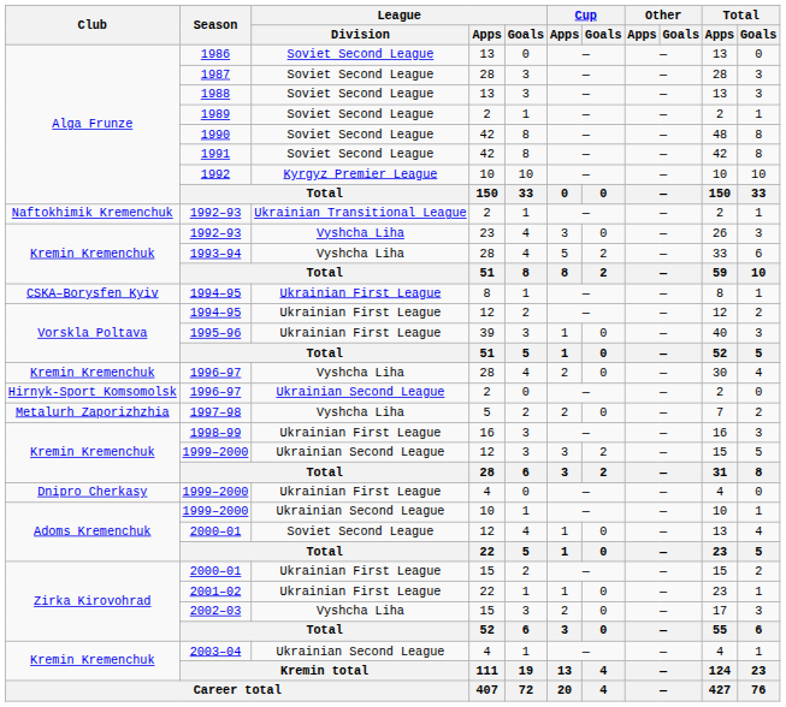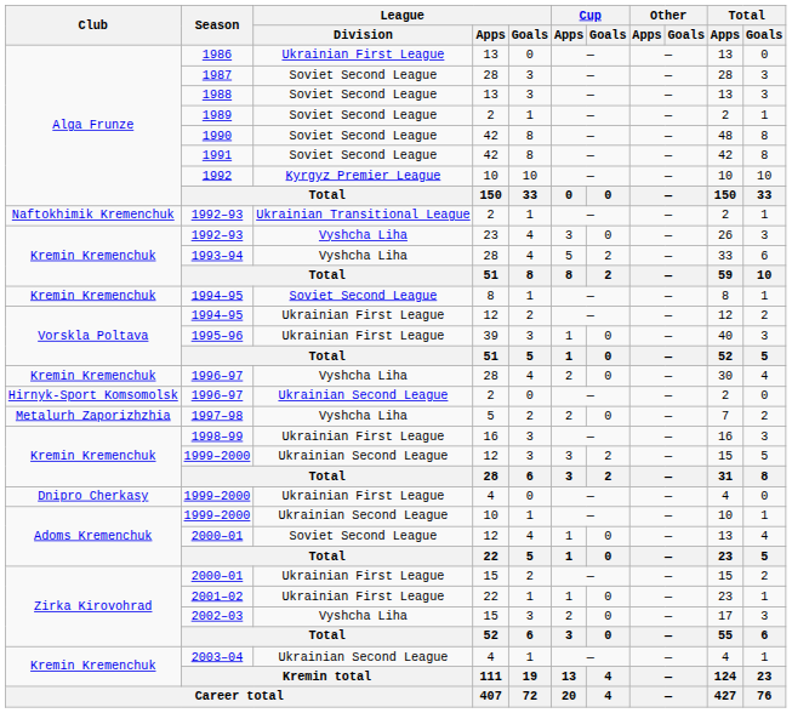 <table class=wikitable style="text-align:center">
 <tr>
 <th rowspan=2>Club</th>
 <th rowspan=2>Season</th>
 <th colspan=3>League</th>
 <th colspan=2><a href='#'>Cup</a></th>
 <th colspan="2">Other</th>
 <th colspan=2>Total</th>
 </tr>
 <tr>
 <th>Division</th>
 <th>Apps</th>
 <th>Goals</th>
 <th>Apps</th>
 <th>Goals</th>
 <th>Apps</th>
 <th>Goals</th>
 <th>Apps</th>
 <th>Goals</th>
 </tr>
 <tr>
 <td rowspan=8><a href='#'>Alga Frunze</a></td>
 <td><a href='#'>1986</a></td>
-<td><a href='#'>Soviet Second League</a></td>
+<td><a href='#'>Ukrainian First League</a></td>
 <td>13</td>
 <td>0</td>
 <td colspan=2>—</td>
 <td colspan=2>—</td>
 <td>13</td>
 <td>0</td>
 </tr>
 <tr>
 <td><a href='#'>1987</a></td>
 <td>Soviet Second League</td>
 <td>28</td>
 <td>3</td>
 <td colspan=2>—</td>
 <td colspan=2>—</td>
 <td>28</td>
 <td>3</td>
 </tr>
 <tr>
 <td><a href='#'>1988</a></td>
 <td>Soviet Second League</td>
 <td>13</td>
 <td>3</td>
 <td colspan=2>—</td>
 <td colspan=2>—</td>
 <td>13</td>
 <td>3</td>
 </tr>
 <tr>
 <td><a href='#'>1989</a></td>
 <td>Soviet Second League</td>
 <td>2</td>
 <td>1</td>
 <td colspan=2>—</td>
 <td colspan=2>—</td>
 <td>2</td>
 <td>1</td>
 </tr>
 <tr>
 <td><a href='#'>1990</a></td>
 <td>Soviet Second League</td>
 <td>42</td>
 <td>8</td>
 <td colspan=2>—</td>
 <td colspan=2>—</td>
 <td>48</td>
 <td>8</td>
 </tr>
 <tr>
 <td><a href='#'>1991</a></td>
 <td>Soviet Second League</td>
 <td>42</td>
 <td>8</td>
 <td colspan=2>—</td>
 <td colspan=2>—</td>
 <td>42</td>
 <td>8</td>
 </tr>
 <tr>
 <td><a href='#'>1992</a></td>
 <td><a href='#'>Kyrgyz Premier League</a></td>
 <td>10</td>
 <td>10</td>
 <td colspan=2>—</td>
 <td colspan=2>—</td>
 <td>10</td>
 <td>10</td>
 </tr>
 <tr>
 <th colspan=2>Total</th>
 <th>150</th>
 <th>33</th>
 <th>0</th>
 <th>0</th>
 <th colspan=2>—</th>
 <th>150</th>
 <th>33</th>
 </tr>
 <tr>
 <td><a href='#'>Naftokhimik Kremenchuk</a></td>
 <td><a href='#'>1992–93</a></td>
 <td><a href='#'>Ukrainian Transitional League</a></td>
 <td>2</td>
 <td>1</td>
 <td colspan=2>—</td>
 <td colspan=2>—</td>
 <td>2</td>
 <td>1</td>
 </tr>
 <tr>
 <td rowspan=3><a href='#'>Kremin Kremenchuk</a></td>
 <td><a href='#'>1992–93</a></td>
 <td><a href='#'>Vyshcha Liha</a></td>
 <td>23</td>
 <td>4</td>
 <td>3</td>
 <td>0</td>
 <td colspan=2>—</td>
 <td>26</td>
 <td>3</td>
 </tr>
 <tr>
 <td><a href='#'>1993–94</a></td>
 <td>Vyshcha Liha</td>
 <td>28</td>
 <td>4</td>
 <td>5</td>
 <td>2</td>
 <td colspan=2>—</td>
 <td>33</td>
 <td>6</td>
 </tr>
 <tr>
 <th colspan=2>Total</th>
 <th>51</th>
 <th>8</th>
 <th>8</th>
 <th>2</th>
 <th colspan=2>—</th>
 <th>59</th>
 <th>10</th>
 </tr>
 <tr>
-<td><a href='#'>CSKA–Borysfen Kyiv</a></td>
+<td><a href='#'>Kremin Kremenchuk</a></td>
 <td><a href='#'>1994–95</a></td>
-<td><a href='#'>Ukrainian First League</a></td>
+<td><a href='#'>Soviet Second League</a></td>
 <td>8</td>
 <td>1</td>
 <td colspan=2>—</td>
 <td colspan=2>—</td>
 <td>8</td>
 <td>1</td>
 </tr>
 <tr>
 <td rowspan=3><a href='#'>Vorskla Poltava</a></td>
 <td><a href='#'>1994–95</a></td>
 <td>Ukrainian First League</td>
 <td>12</td>
 <td>2</td>
 <td colspan=2>—</td>
 <td colspan=2>—</td>
 <td>12</td>
 <td>2</td>
 </tr>
 <tr>
 <td><a href='#'>1995–96</a></td>
 <td>Ukrainian First League</td>
 <td>39</td>
 <td>3</td>
 <td>1</td>
 <td>0</td>
 <td colspan=2>—</td>
 <td>40</td>
 <td>3</td>
 </tr>
 <tr>
 <th colspan=2>Total</th>
 <th>51</th>
 <th>5</th>
 <th>1</th>
 <th>0</th>
 <th colspan=2>—</th>
 <th>52</th>
 <th>5</th>
 </tr>
 <tr>
 <td><a href='#'>Kremin Kremenchuk</a></td>
 <td><a href='#'>1996–97</a></td>
 <td>Vyshcha Liha</td>
 <td>28</td>
 <td>4</td>
 <td>2</td>
 <td>0</td>
 <td colspan=2>—</td>
 <td>30</td>
 <td>4</td>
 </tr>
 <tr>
 <td><a href='#'>Hirnyk-Sport Komsomolsk</a></td>
 <td><a href='#'>1996–97</a></td>
 <td><a href='#'>Ukrainian Second League</a></td>
 <td>2</td>
 <td>0</td>
 <td colspan=2>—</td>
 <td colspan=2>—</td>
 <td>2</td>
 <td>0</td>
 </tr>
 <tr>
 <td><a href='#'>Metalurh Zaporizhzhia</a></td>
 <td><a href='#'>1997–98</a></td>
 <td>Vyshcha Liha</td>
 <td>5</td>
 <td>2</td>
 <td>2</td>
 <td>0</td>
 <td colspan=2>—</td>
 <td>7</td>
 <td>2</td>
 </tr>
 <tr>
 <td rowspan=3><a href='#'>Kremin Kremenchuk</a></td>
 <td><a href='#'>1998–99</a></td>
 <td>Ukrainian First League</td>
 <td>16</td>
 <td>3</td>
 <td colspan=2>—</td>
 <td colspan=2>—</td>
 <td>16</td>
 <td>3</td>
 </tr>
 <tr>
 <td><a href='#'>1999–2000</a></td>
 <td>Ukrainian Second League</td>
 <td>12</td>
 <td>3</td>
 <td>3</td>
 <td>2</td>
 <td colspan=2>—</td>
 <td>15</td>
 <td>5</td>
 </tr>
 <tr>
 <th colspan=2>Total</th>
 <th>28</th>
 <th>6</th>
 <th>3</th>
 <th>2</th>
 <th colspan=2>—</th>
 <th>31</th>
 <th>8</th>
 </tr>
 <tr>
 <td><a href='#'>Dnipro Cherkasy</a></td>
 <td><a href='#'>1999–2000</a></td>
 <td>Ukrainian First League</td>
 <td>4</td>
 <td>0</td>
 <td colspan=2>—</td>
 <td colspan=2>—</td>
 <td>4</td>
 <td>0</td>
 </tr>
 <tr>
 <td rowspan=3><a href='#'>Adoms Kremenchuk</a></td>
 <td><a href='#'>1999–2000</a></td>
 <td>Ukrainian Second League</td>
 <td>10</td>
 <td>1</td>
 <td colspan=2>—</td>
 <td colspan=2>—</td>
 <td>10</td>
 <td>1</td>
 </tr>
 <tr>
 <td><a href='#'>2000–01</a></td>
 <td>Soviet Second League</td>
 <td>12</td>
 <td>4</td>
 <td>1</td>
 <td>0</td>
 <td colspan=2>—</td>
 <td>13</td>
 <td>4</td>
 </tr>
 <tr>
 <th colspan=2>Total</th>
 <th>22</th>
 <th>5</th>
 <th>1</th>
 <th>0</th>
 <th colspan=2>—</th>
 <th>23</th>
 <th>5</th>
 </tr>
 <tr>
 <td rowspan=4><a href='#'>Zirka Kirovohrad</a></td>
 <td><a href='#'>2000–01</a></td>
 <td>Ukrainian First League</td>
 <td>15</td>
 <td>2</td>
 <td colspan=2>—</td>
 <td colspan=2>—</td>
 <td>15</td>
 <td>2</td>
 </tr>
 <tr>
 <td><a href='#'>2001–02</a></td>
 <td>Ukrainian First League</td>
 <td>22</td>
 <td>1</td>
 <td>1</td>
 <td>0</td>
 <td colspan=2>—</td>
 <td>23</td>
 <td>1</td>
 </tr>
 <tr>
 <td><a href='#'>2002–03</a></td>
 <td>Vyshcha Liha</td>
 <td>15</td>
 <td>3</td>
 <td>2</td>
 <td>0</td>
 <td colspan=2>—</td>
 <td>17</td>
 <td>3</td>
 </tr>
 <tr>
 <th colspan=2>Total</th>
 <th>52</th>
 <th>6</th>
 <th>3</th>
 <th>0</th>
 <th colspan=2>—</th>
 <th>55</th>
 <th>6</th>
 </tr>
 <tr>
 <td rowspan=2><a href='#'>Kremin Kremenchuk</a></td>
 <td><a href='#'>2003–04</a></td>
 <td>Ukrainian Second League</td>
 <td>4</td>
 <td>1</td>
 <td colspan=2>—</td>
 <td colspan=2>—</td>
 <td>4</td>
 <td>1</td>
 </tr>
 <tr>
 <th colspan=2>Kremin total</th>
 <th>111</th>
 <th>19</th>
 <th>13</th>
 <th>4</th>
 <th colspan=2>—</th>
 <th>124</th>
 <th>23</th>
 </tr>
 <tr>
 <th colspan=3>Career total</th>
 <th>407</th>
 <th>72</th>
 <th>20</th>
 <th>4</th>
 <th colspan=2>—</th>
 <th>427</th>
 <th>76</th>
 </tr>
 </table>
